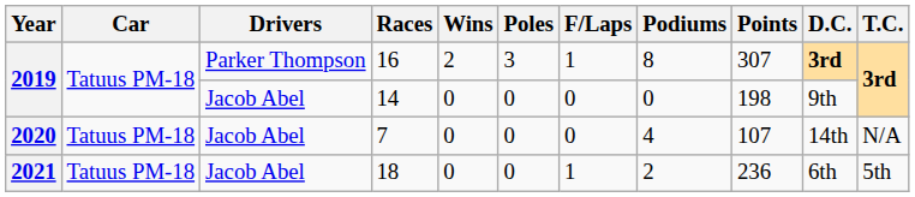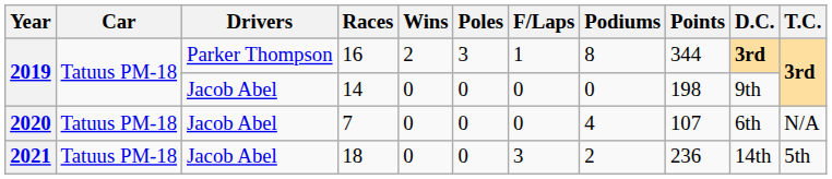 <table class="wikitable" style="font-size:85%">
 <tr>
 <th>Year</th>
 <th>Car</th>
 <th>Drivers</th>
 <th>Races</th>
 <th>Wins</th>
 <th>Poles</th>
 <th>F/Laps</th>
 <th>Podiums</th>
 <th>Points</th>
 <th>D.C.</th>
 <th>T.C.</th>
 </tr>
 <tr>
 <th rowspan="2"><a href='#'>2019</a></th>
 <td rowspan="2"><a href='#'>Tatuus PM-18</a></td>
 <td> <a href='#'>Parker Thompson</a></td>
 <td>16</td>
 <td>2</td>
 <td>3</td>
 <td>1</td>
 <td>8</td>
-<td>307</td>
+<td>344</td>
 <td style="background:#FFDF9F;"><strong>3rd</strong></td>
 <td rowspan="2" style="background:#FFDF9F;"><strong>3rd</strong></td>
 </tr>
 <tr>
 <td> <a href='#'>Jacob Abel</a></td>
 <td>14</td>
 <td>0</td>
 <td>0</td>
 <td>0</td>
 <td>0</td>
 <td>198</td>
 <td>9th</td>
 </tr>
 <tr>
 <th><a href='#'>2020</a></th>
 <td><a href='#'>Tatuus PM-18</a></td>
 <td> <a href='#'>Jacob Abel</a></td>
 <td>7</td>
 <td>0</td>
 <td>0</td>
 <td>0</td>
 <td>4</td>
 <td>107</td>
-<td>14th</td>
+<td>6th</td>
 <td>N/A</td>
 </tr>
 <tr>
 <th><a href='#'>2021</a></th>
 <td><a href='#'>Tatuus PM-18</a></td>
 <td> <a href='#'>Jacob Abel</a></td>
 <td>18</td>
 <td>0</td>
 <td>0</td>
-<td>1</td>
+<td>3</td>
 <td>2</td>
 <td>236</td>
-<td>6th</td>
+<td>14th</td>
 <td>5th</td>
 </tr>
 </table>
